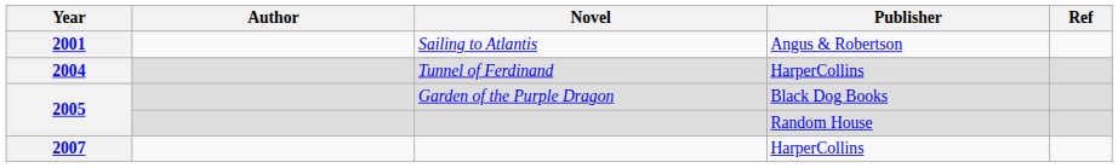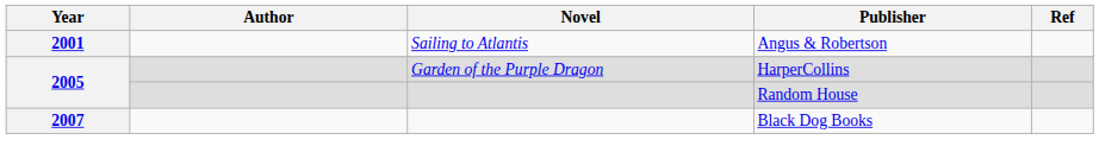 <table class="sortable wikitable" style="width:85%; margin:1em auto 1em auto;">
 <tr>
 <th style="width:10%;">Year</th>
 <th style="width:22.5%;">Author</th>
 <th style="width:28%;">Novel</th>
 <th style="width:22.5%;">Publisher</th>
 <th style="width:5%;" class="unsortable">Ref</th>
 </tr>
 <tr>
 <th style="text-align:center;"><a href='#'>2001</a></th>
 <td></td>
 <td><em><a href='#'>Sailing to Atlantis</a></em></td>
 <td><a href='#'>Angus & Robertson</a></td>
 <td></td>
 </tr>
 <tr style="background:#dfdede;">
-<th style="text-align:center;"><a href='#'>2004</a></th>
-<td></td>
-<td><em><a href='#'>Tunnel of Ferdinand</a></em></td>
-<td><a href='#'>HarperCollins</a></td>
-<td></td>
-</tr>
-<tr style="background:#dfdede;">
 <th rowspan="2" style="text-align:center;"><a href='#'>2005</a></th>
 <td></td>
 <td><em><a href='#'>Garden of the Purple Dragon</a></em></td>
-<td><a href='#'>Black Dog Books</a></td>
+<td><a href='#'>HarperCollins</a></td>
 <td></td>
 </tr>
 <tr style="background:#dfdede;">
 <td></td>
 <td></td>
 <td><a href='#'>Random House</a></td>
 <td></td>
 </tr>
 <tr>
 <th style="text-align:center;"><a href='#'>2007</a></th>
 <td></td>
 <td></td>
-<td><a href='#'>HarperCollins</a></td>
+<td><a href='#'>Black Dog Books</a></td>
 <td></td>
 </tr>
 </table>
